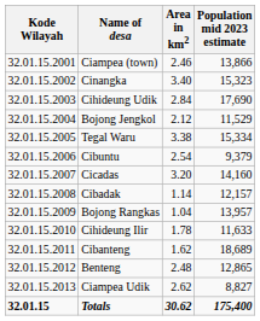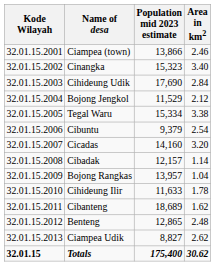 <table class="wikitable">
 <tr>
 <th>Kode <br>Wilayah</th>
 <th>Name of <br> <em>desa</em></th>
+<th>Population<br>mid 2023<br>estimate</th>
 <th>Area <br>in <br>km<sup>2</sup></th>
-<th>Population<br>mid 2023<br>estimate</th>
 </tr>
 <tr>
 <td>32.01.15.2001</td>
 <td>Ciampea (town)</td>
+<td align="right">13,866</td>
 <td align="right">2.46</td>
-<td align="right">13,866</td>
 </tr>
 <tr>
 <td>32.01.15.2002</td>
 <td>Cinangka</td>
+<td align="right">15,323</td>
 <td align="right">3.40</td>
-<td align="right">15,323</td>
 </tr>
 <tr>
 <td>32.01.15.2003</td>
 <td>Cihideung Udik</td>
+<td align="right">17,690</td>
 <td align="right">2.84</td>
-<td align="right">17,690</td>
 </tr>
 <tr>
 <td>32.01.15.2004</td>
 <td>Bojong Jengkol</td>
+<td align="right">11,529</td>
 <td align="right">2.12</td>
-<td align="right">11,529</td>
 </tr>
 <tr>
 <td>32.01.15.2005</td>
 <td>Tegal Waru</td>
+<td align="right">15,334</td>
 <td align="right">3.38</td>
-<td align="right">15,334</td>
 </tr>
 <tr>
 <td>32.01.15.2006</td>
 <td>Cibuntu</td>
+<td align="right">9,379</td>
 <td align="right">2.54</td>
-<td align="right">9,379</td>
 </tr>
 <tr>
 <td>32.01.15.2007</td>
 <td>Cicadas</td>
+<td align="right">14,160</td>
 <td align="right">3.20</td>
-<td align="right">14,160</td>
 </tr>
 <tr>
 <td>32.01.15.2008</td>
 <td>Cibadak</td>
+<td align="right">12,157</td>
 <td align="right">1.14</td>
-<td align="right">12,157</td>
 </tr>
 <tr>
 <td>32.01.15.2009</td>
 <td>Bojong Rangkas</td>
+<td align="right">13,957</td>
 <td align="right">1.04</td>
-<td align="right">13,957</td>
 </tr>
 <tr>
 <td>32.01.15.2010</td>
 <td>Cihideung Ilir</td>
+<td align="right">11,633</td>
 <td align="right">1.78</td>
-<td align="right">11,633</td>
 </tr>
 <tr>
 <td>32.01.15.2011</td>
 <td>Cibanteng</td>
+<td align="right">18,689</td>
 <td align="right">1.62</td>
-<td align="right">18,689</td>
 </tr>
 <tr>
 <td>32.01.15.2012</td>
 <td>Benteng</td>
+<td align="right">12,865</td>
 <td align="right">2.48</td>
-<td align="right">12,865</td>
 </tr>
 <tr>
 <td>32.01.15.2013</td>
 <td>Ciampea Udik</td>
+<td align="right">8,827</td>
 <td align="right">2.62</td>
-<td align="right">8,827</td>
 </tr>
 <tr>
 <td><strong>32.01.15</strong></td>
 <td><strong><em>Totals</em></strong></td>
+<td align="right"><strong><em>175,400</em></strong></td>
 <td align="right"><strong><em>30.62</em></strong></td>
-<td align="right"><strong><em>175,400</em></strong></td>
 </tr>
 </table>
